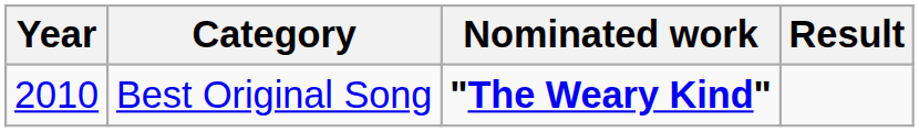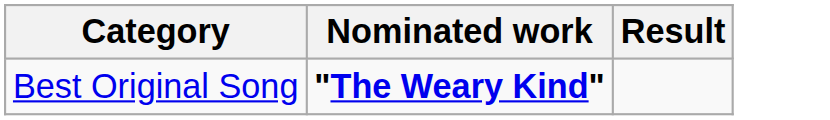 <table class="wikitable plainrowheaders" style="text-align:center;">
 <tr>
-<th>Year</th>
 <th>Category</th>
 <th>Nominated work</th>
 <th>Result</th>
 </tr>
 <tr>
-<td><a href='#'>2010</a></td>
 <td><a href='#'>Best Original Song</a></td>
 <td><strong>"<a href='#'>The Weary Kind</a>" </strong></td>
 <td></td>
 </tr>
 </table>
